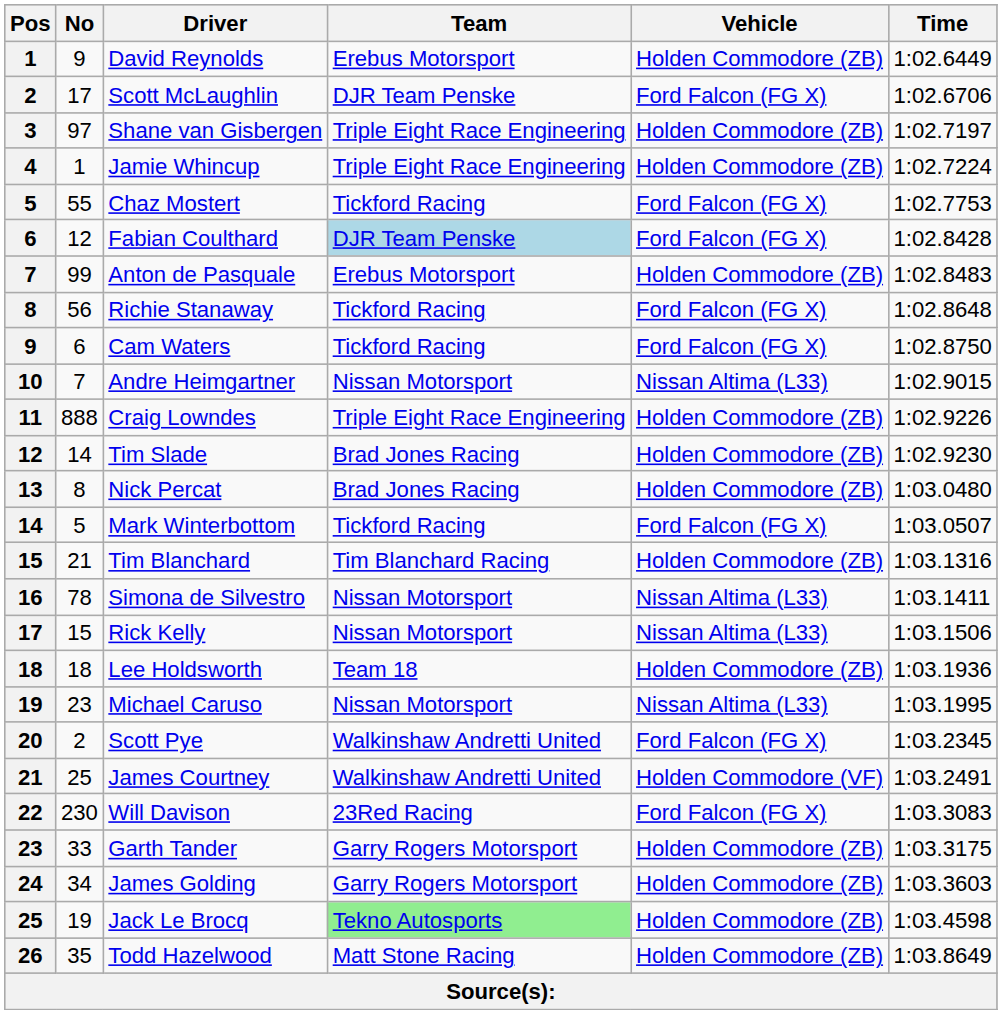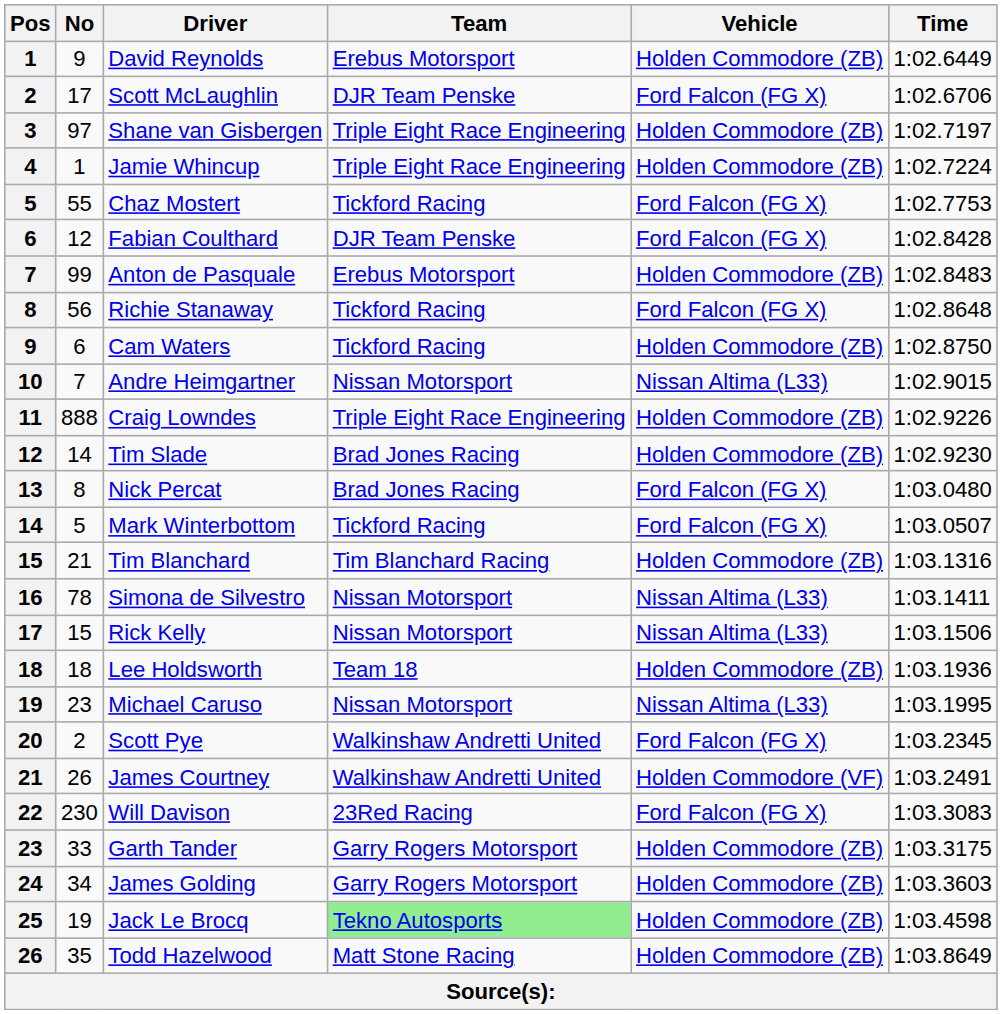 <table class="wikitable" style="font-size: 87%">
 <tr>
 <th>Pos</th>
 <th>No</th>
 <th>Driver</th>
 <th>Team</th>
 <th>Vehicle</th>
 <th>Time</th>
 </tr>
 <tr>
 <th>1</th>
 <td align="center">9</td>
 <td> <a href='#'>David Reynolds</a></td>
 <td><a href='#'>Erebus Motorsport</a></td>
 <td><a href='#'>Holden Commodore (ZB)</a></td>
 <td>1:02.6449</td>
 </tr>
 <tr>
 <th>2</th>
 <td align="center">17</td>
 <td> <a href='#'>Scott McLaughlin</a></td>
 <td><a href='#'>DJR Team Penske</a></td>
 <td><a href='#'>Ford Falcon (FG X)</a></td>
 <td>1:02.6706</td>
 </tr>
 <tr>
 <th>3</th>
 <td align="center">97</td>
 <td> <a href='#'>Shane van Gisbergen</a></td>
 <td><a href='#'>Triple Eight Race Engineering</a></td>
 <td><a href='#'>Holden Commodore (ZB)</a></td>
 <td>1:02.7197</td>
 </tr>
 <tr>
 <th>4</th>
 <td align="center">1</td>
 <td> <a href='#'>Jamie Whincup</a></td>
 <td><a href='#'>Triple Eight Race Engineering</a></td>
 <td><a href='#'>Holden Commodore (ZB)</a></td>
 <td>1:02.7224</td>
 </tr>
 <tr>
 <th>5</th>
 <td align="center">55</td>
 <td> <a href='#'>Chaz Mostert</a></td>
 <td><a href='#'>Tickford Racing</a></td>
 <td><a href='#'>Ford Falcon (FG X)</a></td>
 <td>1:02.7753</td>
 </tr>
 <tr>
 <th>6</th>
 <td align="center">12</td>
 <td> <a href='#'>Fabian Coulthard</a></td>
-<td style="background: lightblue;"><a href='#'>DJR Team Penske</a></td>
+<td><a href='#'>DJR Team Penske</a></td>
 <td><a href='#'>Ford Falcon (FG X)</a></td>
 <td>1:02.8428</td>
 </tr>
 <tr>
 <th>7</th>
 <td align="center">99</td>
 <td> <a href='#'>Anton de Pasquale</a></td>
 <td><a href='#'>Erebus Motorsport</a></td>
 <td><a href='#'>Holden Commodore (ZB)</a></td>
 <td>1:02.8483</td>
 </tr>
 <tr>
 <th>8</th>
 <td align="center">56</td>
 <td> <a href='#'>Richie Stanaway</a></td>
 <td><a href='#'>Tickford Racing</a></td>
 <td><a href='#'>Ford Falcon (FG X)</a></td>
 <td>1:02.8648</td>
 </tr>
 <tr>
 <th>9</th>
 <td align="center">6</td>
 <td> <a href='#'>Cam Waters</a></td>
 <td><a href='#'>Tickford Racing</a></td>
-<td><a href='#'>Ford Falcon (FG X)</a></td>
+<td><a href='#'>Holden Commodore (ZB)</a></td>
 <td>1:02.8750</td>
 </tr>
 <tr>
 <th>10</th>
 <td align="center">7</td>
 <td> <a href='#'>Andre Heimgartner</a></td>
 <td><a href='#'>Nissan Motorsport</a></td>
 <td><a href='#'>Nissan Altima (L33)</a></td>
 <td>1:02.9015</td>
 </tr>
 <tr>
 <th>11</th>
 <td align="center">888</td>
 <td> <a href='#'>Craig Lowndes</a></td>
 <td><a href='#'>Triple Eight Race Engineering</a></td>
 <td><a href='#'>Holden Commodore (ZB)</a></td>
 <td>1:02.9226</td>
 </tr>
 <tr>
 <th>12</th>
 <td align="center">14</td>
 <td> <a href='#'>Tim Slade</a></td>
 <td><a href='#'>Brad Jones Racing</a></td>
 <td><a href='#'>Holden Commodore (ZB)</a></td>
 <td>1:02.9230</td>
 </tr>
 <tr>
 <th>13</th>
 <td align="center">8</td>
 <td> <a href='#'>Nick Percat</a></td>
 <td><a href='#'>Brad Jones Racing</a></td>
-<td><a href='#'>Holden Commodore (ZB)</a></td>
+<td><a href='#'>Ford Falcon (FG X)</a></td>
 <td>1:03.0480</td>
 </tr>
 <tr>
 <th>14</th>
 <td align="center">5</td>
 <td> <a href='#'>Mark Winterbottom</a></td>
 <td><a href='#'>Tickford Racing</a></td>
 <td><a href='#'>Ford Falcon (FG X)</a></td>
 <td>1:03.0507</td>
 </tr>
 <tr>
 <th>15</th>
 <td align="center">21</td>
 <td> <a href='#'>Tim Blanchard</a></td>
 <td><a href='#'>Tim Blanchard Racing</a></td>
 <td><a href='#'>Holden Commodore (ZB)</a></td>
 <td>1:03.1316</td>
 </tr>
 <tr>
 <th>16</th>
 <td align="center">78</td>
 <td> <a href='#'>Simona de Silvestro</a></td>
 <td><a href='#'>Nissan Motorsport</a></td>
 <td><a href='#'>Nissan Altima (L33)</a></td>
 <td>1:03.1411</td>
 </tr>
 <tr>
 <th>17</th>
 <td align="center">15</td>
 <td> <a href='#'>Rick Kelly</a></td>
 <td><a href='#'>Nissan Motorsport</a></td>
 <td><a href='#'>Nissan Altima (L33)</a></td>
 <td>1:03.1506</td>
 </tr>
 <tr>
 <th>18</th>
 <td align="center">18</td>
 <td> <a href='#'>Lee Holdsworth</a></td>
 <td><a href='#'>Team 18</a></td>
 <td><a href='#'>Holden Commodore (ZB)</a></td>
 <td>1:03.1936</td>
 </tr>
 <tr>
 <th>19</th>
 <td align="center">23</td>
 <td> <a href='#'>Michael Caruso</a></td>
 <td><a href='#'>Nissan Motorsport</a></td>
 <td><a href='#'>Nissan Altima (L33)</a></td>
 <td>1:03.1995</td>
 </tr>
 <tr>
 <th>20</th>
 <td align="center">2</td>
 <td> <a href='#'>Scott Pye</a></td>
 <td><a href='#'>Walkinshaw Andretti United</a></td>
 <td><a href='#'>Ford Falcon (FG X)</a></td>
 <td>1:03.2345</td>
 </tr>
 <tr>
 <th>21</th>
-<td align="center">25</td>
+<td align="center">26</td>
 <td> <a href='#'>James Courtney</a></td>
 <td><a href='#'>Walkinshaw Andretti United</a></td>
 <td><a href='#'>Holden Commodore (VF)</a></td>
 <td>1:03.2491</td>
 </tr>
 <tr>
 <th>22</th>
 <td align="center">230</td>
 <td> <a href='#'>Will Davison</a></td>
 <td><a href='#'>23Red Racing</a></td>
 <td><a href='#'>Ford Falcon (FG X)</a></td>
 <td>1:03.3083</td>
 </tr>
 <tr>
 <th>23</th>
 <td align="center">33</td>
 <td> <a href='#'>Garth Tander</a></td>
 <td><a href='#'>Garry Rogers Motorsport</a></td>
 <td><a href='#'>Holden Commodore (ZB)</a></td>
 <td>1:03.3175</td>
 </tr>
 <tr>
 <th>24</th>
 <td align="center">34</td>
 <td> <a href='#'>James Golding</a></td>
 <td><a href='#'>Garry Rogers Motorsport</a></td>
 <td><a href='#'>Holden Commodore (ZB)</a></td>
 <td>1:03.3603</td>
 </tr>
 <tr>
 <th>25</th>
 <td align="center">19</td>
 <td> <a href='#'>Jack Le Brocq</a></td>
 <td style="background: lightgreen;"><a href='#'>Tekno Autosports</a></td>
 <td><a href='#'>Holden Commodore (ZB)</a></td>
 <td>1:03.4598</td>
 </tr>
 <tr>
 <th>26</th>
 <td align="center">35</td>
 <td> <a href='#'>Todd Hazelwood</a></td>
 <td><a href='#'>Matt Stone Racing</a></td>
 <td><a href='#'>Holden Commodore (ZB)</a></td>
 <td>1:03.8649</td>
 </tr>
 <tr>
 <th colspan="8">Source(s):</th>
 </tr>
 <tr>
 </tr>
 </table>
